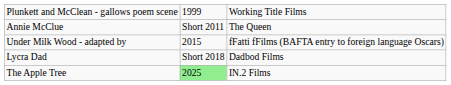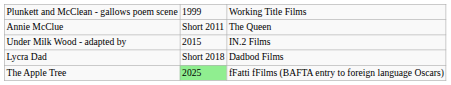 <table class="wikitable">
 <tr>
 <td>Plunkett and McClean - gallows poem scene</td>
 <td>1999</td>
 <td>Working Title Films</td>
 </tr>
 <tr>
 <td>Annie McClue</td>
 <td>Short 2011</td>
 <td>The Queen</td>
 </tr>
 <tr>
 <td>Under Milk Wood - adapted by</td>
 <td>2015</td>
-<td>fFatti fFilms (BAFTA entry to foreign language Oscars)</td>
+<td>IN.2 Films</td>
 </tr>
 <tr>
 <td>Lycra Dad</td>
 <td>Short 2018</td>
 <td>Dadbod Films</td>
 </tr>
 <tr>
 <td>The Apple Tree</td>
 <td style="background: lightgreen;">2025</td>
-<td>IN.2 Films</td>
+<td>fFatti fFilms (BAFTA entry to foreign language Oscars)</td>
 </tr>
 </table>
